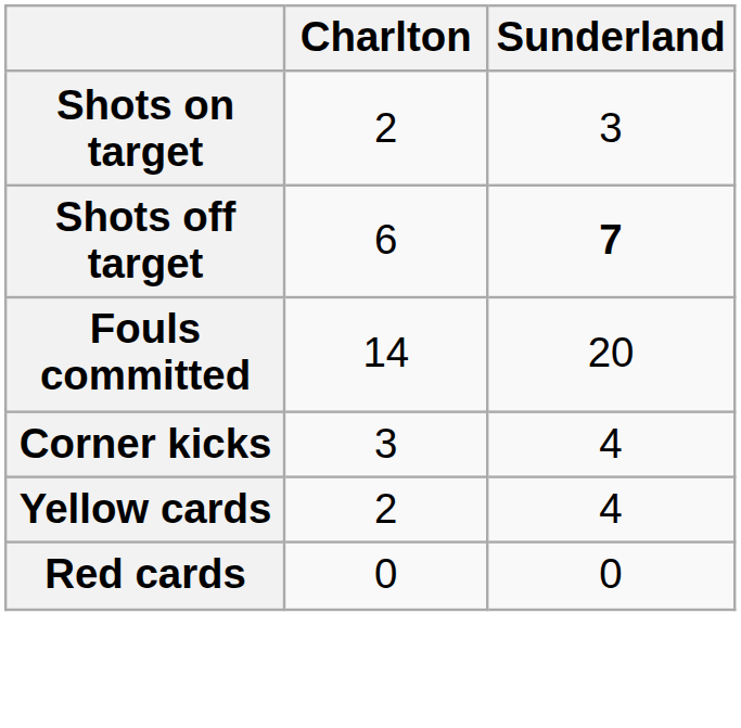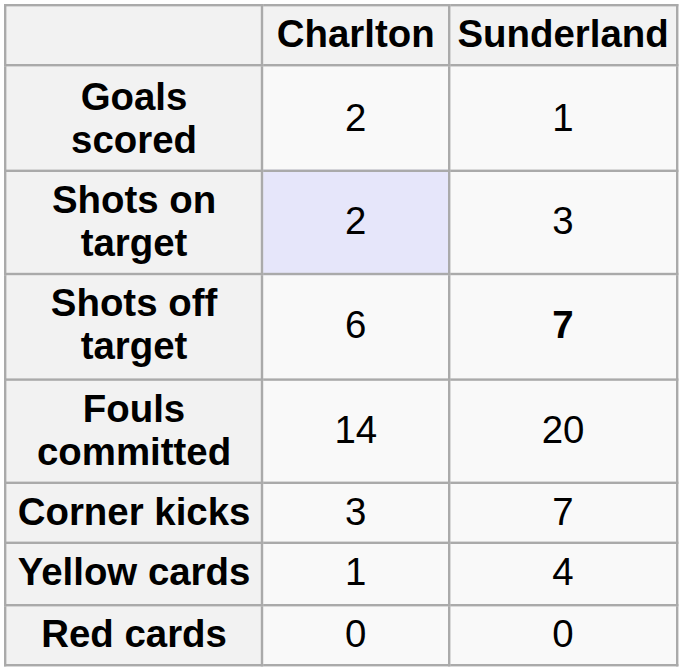 <table class="wikitable plainrowheaders" style="text-align: center">
 <tr>
 <th scope="col" width=100></th>
 <th scope="col" width=70>Charlton</th>
 <th scope="col" width=70>Sunderland</th>
 </tr>
 <tr>
+<th scope="row">Goals scored</th>
+<td>2</td>
+<td>1</td>
+</tr>
+<tr>
 <th scope="row">Shots on target</th>
-<td>2</td>
+<td style="background: lavender;">2</td>
 <td>3</td>
 </tr>
 <tr>
 <th scope="row">Shots off target</th>
 <td>6</td>
 <td><strong>7</strong></td>
 </tr>
 <tr>
 <th scope="row">Fouls committed</th>
 <td>14</td>
 <td>20</td>
 </tr>
 <tr>
 <th scope="row">Corner kicks</th>
 <td>3</td>
-<td>4</td>
+<td>7</td>
 </tr>
 <tr>
 <th scope="row">Yellow cards</th>
-<td>2</td>
+<td>1</td>
 <td>4</td>
 </tr>
 <tr>
 <th scope="row">Red cards</th>
 <td>0</td>
 <td>0</td>
 </tr>
 </table>
